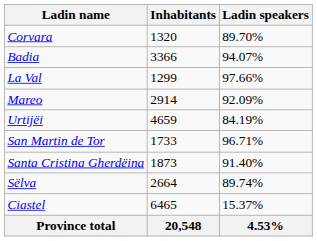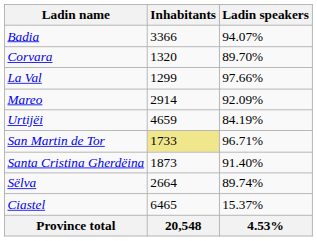 <table class="wikitable sortable">
 <tr>
 <th>Ladin name</th>
 <th>Inhabitants</th>
 <th>Ladin speakers</th>
 </tr>
 <tr>
+<td><em><a href='#'>Badia</a></em></td>
+<td>3366</td>
+<td>94.07%</td>
+</tr>
+<tr>
 <td><em><a href='#'>Corvara</a></em></td>
 <td>1320</td>
 <td>89.70%</td>
-</tr>
-<tr>
-<td><em><a href='#'>Badia</a></em></td>
-<td>3366</td>
-<td>94.07%</td>
 </tr>
 <tr>
 <td><em><a href='#'>La Val</a></em></td>
 <td>1299</td>
 <td>97.66%</td>
 </tr>
 <tr>
 <td><em><a href='#'>Mareo</a></em></td>
 <td>2914</td>
 <td>92.09%</td>
 </tr>
 <tr>
 <td><em><a href='#'>Urtijëi</a></em></td>
 <td>4659</td>
 <td>84.19%</td>
 </tr>
 <tr>
 <td><em><a href='#'>San Martin de Tor</a></em></td>
-<td>1733</td>
+<td style="background: khaki;">1733</td>
 <td>96.71%</td>
 </tr>
 <tr>
 <td><em><a href='#'>Santa Cristina Gherdëina</a></em></td>
 <td>1873</td>
 <td>91.40%</td>
 </tr>
 <tr>
 <td><em><a href='#'>Sëlva</a></em></td>
 <td>2664</td>
 <td>89.74%</td>
 </tr>
 <tr>
 <td><em><a href='#'>Ciastel</a></em></td>
 <td>6465</td>
 <td>15.37%</td>
 </tr>
 <tr>
 <th>Province total</th>
 <th>20,548</th>
 <th>4.53%</th>
 </tr>
 </table>
